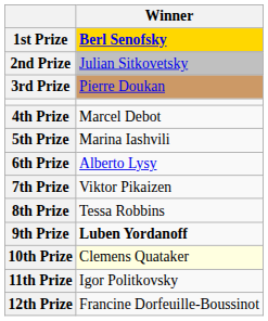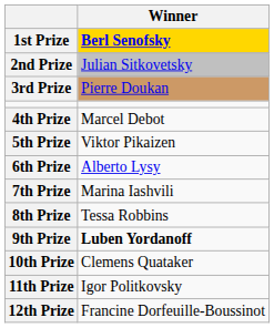 <table class="wikitable">
 <tr>
 <th></th>
 <th>Winner</th>
 </tr>
 <tr>
 <th>1st Prize</th>
 <td bgcolor="gold"> <strong><a href='#'>Berl Senofsky</a></strong></td>
 </tr>
 <tr>
 <th>2nd Prize</th>
 <td bgcolor="silver"> <a href='#'>Julian Sitkovetsky</a></td>
 </tr>
 <tr>
 <th>3rd Prize</th>
 <td bgcolor="cc9966"> <a href='#'>Pierre Doukan</a></td>
 </tr>
 <tr>
 <td></td>
 <td></td>
 </tr>
 <tr>
 <th>4th Prize</th>
 <td> Marcel Debot</td>
 </tr>
 <tr>
 <th>5th Prize</th>
-<td> Marina Iashvili</td>
+<td> Viktor Pikaizen</td>
 </tr>
 <tr>
 <th>6th Prize</th>
 <td> <a href='#'>Alberto Lysy</a></td>
 </tr>
 <tr>
 <th>7th Prize</th>
-<td> Viktor Pikaizen</td>
+<td> Marina Iashvili</td>
 </tr>
 <tr>
 <th>8th Prize</th>
 <td> Tessa Robbins</td>
 </tr>
 <tr>
 <th>9th Prize</th>
 <td><strong> Luben Yordanoff</strong></td>
 </tr>
 <tr>
 <th>10th Prize</th>
-<td style="background: lightyellow;"> Clemens Quataker</td>
+<td> Clemens Quataker</td>
 </tr>
 <tr>
 <th>11th Prize</th>
 <td> Igor Politkovsky</td>
 </tr>
 <tr>
 <th>12th Prize</th>
 <td> Francine Dorfeuille-Boussinot</td>
 </tr>
 </table>
